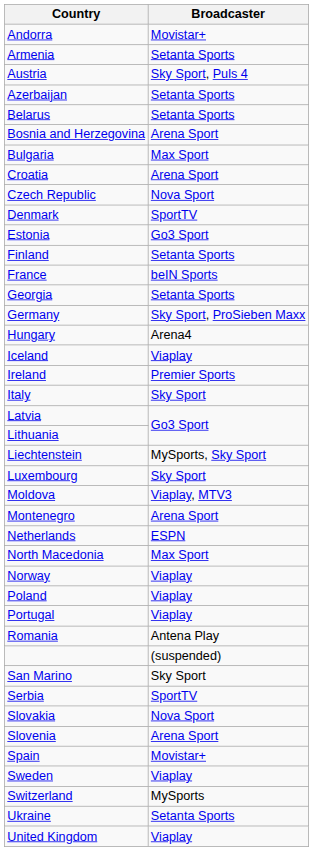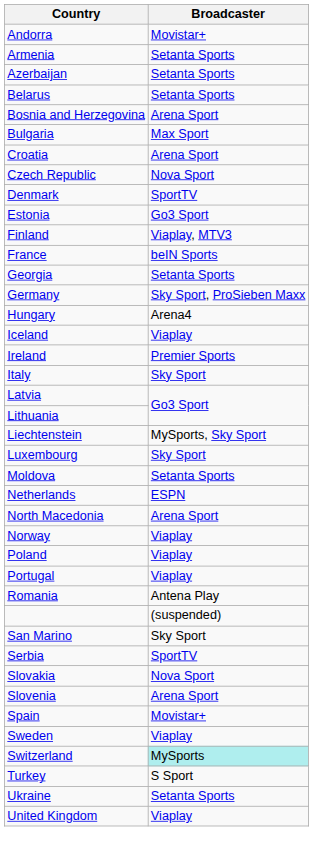 <table class="wikitable sortable">
 <tr>
 <th>Country</th>
 <th>Broadcaster</th>
 </tr>
 <tr>
 <td> <a href='#'>Andorra</a></td>
 <td><a href='#'>Movistar+</a></td>
 </tr>
 <tr>
 <td> <a href='#'>Armenia</a></td>
 <td><a href='#'>Setanta Sports</a></td>
-</tr>
-<tr>
-<td> <a href='#'>Austria</a></td>
-<td><a href='#'>Sky Sport</a>, <a href='#'>Puls 4</a></td>
 </tr>
 <tr>
 <td> <a href='#'>Azerbaijan</a></td>
 <td><a href='#'>Setanta Sports</a></td>
 </tr>
 <tr>
 <td> <a href='#'>Belarus</a></td>
 <td><a href='#'>Setanta Sports</a></td>
 </tr>
 <tr>
 <td> <a href='#'>Bosnia and Herzegovina</a></td>
 <td><a href='#'>Arena Sport</a></td>
 </tr>
 <tr>
 <td> <a href='#'>Bulgaria</a></td>
 <td><a href='#'>Max Sport</a></td>
 </tr>
 <tr>
 <td> <a href='#'>Croatia</a></td>
 <td><a href='#'>Arena Sport</a></td>
 </tr>
 <tr>
 <td> <a href='#'>Czech Republic</a></td>
 <td><a href='#'>Nova Sport</a></td>
 </tr>
 <tr>
 <td> <a href='#'>Denmark</a></td>
 <td><a href='#'>SportTV</a></td>
 </tr>
 <tr>
 <td> <a href='#'>Estonia</a></td>
 <td><a href='#'>Go3 Sport</a></td>
 </tr>
 <tr>
 <td> <a href='#'>Finland</a></td>
-<td><a href='#'>Setanta Sports</a></td>
+<td><a href='#'>Viaplay</a>, <a href='#'>MTV3</a></td>
 </tr>
 <tr>
 <td> <a href='#'>France</a></td>
 <td><a href='#'>beIN Sports</a></td>
 </tr>
 <tr>
 <td> <a href='#'>Georgia</a></td>
 <td><a href='#'>Setanta Sports</a></td>
 </tr>
 <tr>
 <td> <a href='#'>Germany</a></td>
 <td><a href='#'>Sky Sport</a>, <a href='#'>ProSieben Maxx</a></td>
 </tr>
 <tr>
 <td> <a href='#'>Hungary</a></td>
 <td>Arena4</td>
 </tr>
 <tr>
 <td> <a href='#'>Iceland</a></td>
 <td><a href='#'>Viaplay</a></td>
 </tr>
 <tr>
 <td> <a href='#'>Ireland</a></td>
 <td><a href='#'>Premier Sports</a></td>
 </tr>
 <tr>
 <td> <a href='#'>Italy</a></td>
 <td><a href='#'>Sky Sport</a></td>
 </tr>
 <tr>
 <td> <a href='#'>Latvia</a></td>
 <td rowspan=2><a href='#'>Go3 Sport</a></td>
 </tr>
 <tr>
 <td> <a href='#'>Lithuania</a></td>
 </tr>
 <tr>
 <td> <a href='#'>Liechtenstein</a></td>
 <td>MySports, <a href='#'>Sky Sport</a></td>
 </tr>
 <tr>
 <td> <a href='#'>Luxembourg</a></td>
 <td><a href='#'>Sky Sport</a></td>
 </tr>
 <tr>
 <td> <a href='#'>Moldova</a></td>
-<td><a href='#'>Viaplay</a>, <a href='#'>MTV3</a></td>
-</tr>
-<tr>
-<td> <a href='#'>Montenegro</a></td>
-<td><a href='#'>Arena Sport</a></td>
+<td><a href='#'>Setanta Sports</a></td>
 </tr>
 <tr>
 <td> <a href='#'>Netherlands</a></td>
 <td><a href='#'>ESPN</a></td>
 </tr>
 <tr>
 <td> <a href='#'>North Macedonia</a></td>
-<td><a href='#'>Max Sport</a></td>
+<td><a href='#'>Arena Sport</a></td>
 </tr>
 <tr>
 <td> <a href='#'>Norway</a></td>
 <td><a href='#'>Viaplay</a></td>
 </tr>
 <tr>
 <td> <a href='#'>Poland</a></td>
 <td><a href='#'>Viaplay</a></td>
 </tr>
 <tr>
 <td> <a href='#'>Portugal</a></td>
 <td><a href='#'>Viaplay</a></td>
 </tr>
 <tr>
 <td> <a href='#'>Romania</a></td>
 <td>Antena Play</td>
 </tr>
 <tr>
 <td> </td>
 <td> (suspended)</td>
 </tr>
 <tr>
 <td> <a href='#'>San Marino</a></td>
 <td>Sky Sport</td>
 </tr>
 <tr>
 <td> <a href='#'>Serbia</a></td>
 <td><a href='#'>SportTV</a></td>
 </tr>
 <tr>
 <td> <a href='#'>Slovakia</a></td>
 <td><a href='#'>Nova Sport</a></td>
 </tr>
 <tr>
 <td> <a href='#'>Slovenia</a></td>
 <td><a href='#'>Arena Sport</a></td>
 </tr>
 <tr>
 <td> <a href='#'>Spain</a></td>
 <td><a href='#'>Movistar+</a></td>
 </tr>
 <tr>
 <td> <a href='#'>Sweden</a></td>
 <td><a href='#'>Viaplay</a></td>
 </tr>
 <tr>
 <td> <a href='#'>Switzerland</a></td>
-<td>MySports</td>
+<td style="background: paleturquoise;">MySports</td>
+</tr>
+<tr>
+<td> <a href='#'>Turkey</a></td>
+<td>S Sport</td>
 </tr>
 <tr>
 <td> <a href='#'>Ukraine</a></td>
 <td><a href='#'>Setanta Sports</a></td>
 </tr>
 <tr>
 <td> <a href='#'>United Kingdom</a></td>
 <td><a href='#'>Viaplay</a></td>
 </tr>
 </table>
